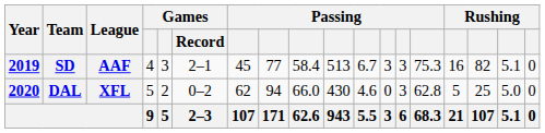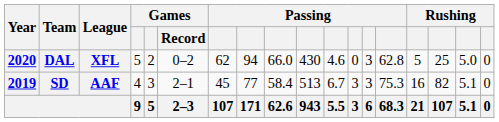 <table class="wikitable" style="text-align:center;">
 <tr>
 <th rowspan="2">Year</th>
 <th rowspan="2">Team</th>
 <th rowspan="2">League</th>
 <th colspan="3">Games</th>
 <th colspan="8">Passing</th>
 <th colspan="4">Rushing</th>
 </tr>
 <tr>
 <th></th>
 <th></th>
 <th>Record</th>
 <th></th>
 <th></th>
 <th></th>
 <th></th>
 <th></th>
 <th></th>
 <th></th>
 <th></th>
 <th></th>
 <th></th>
 <th></th>
 <th></th>
 </tr>
 <tr>
+<th><a href='#'>2020</a></th>
+<th><a href='#'>DAL</a></th>
+<th><a href='#'>XFL</a></th>
+<td>5</td>
+<td>2</td>
+<td>0–2</td>
+<td>62</td>
+<td>94</td>
+<td>66.0</td>
+<td>430</td>
+<td>4.6</td>
+<td>0</td>
+<td>3</td>
+<td>62.8</td>
+<td>5</td>
+<td>25</td>
+<td>5.0</td>
+<td>0</td>
+</tr>
+<tr>
 <th><a href='#'>2019</a></th>
 <th><a href='#'>SD</a></th>
 <th><a href='#'>AAF</a></th>
 <td>4</td>
 <td>3</td>
 <td>2–1</td>
 <td>45</td>
 <td>77</td>
 <td>58.4</td>
 <td>513</td>
 <td>6.7</td>
 <td>3</td>
 <td>3</td>
 <td>75.3</td>
 <td>16</td>
 <td>82</td>
 <td>5.1</td>
-<td>0</td>
-</tr>
-<tr>
-<th><a href='#'>2020</a></th>
-<th><a href='#'>DAL</a></th>
-<th><a href='#'>XFL</a></th>
-<td>5</td>
-<td>2</td>
-<td>0–2</td>
-<td>62</td>
-<td>94</td>
-<td>66.0</td>
-<td>430</td>
-<td>4.6</td>
-<td>0</td>
-<td>3</td>
-<td>62.8</td>
-<td>5</td>
-<td>25</td>
-<td>5.0</td>
 <td>0</td>
 </tr>
 <tr>
 <th colspan="3"></th>
 <th>9</th>
 <th>5</th>
 <th>2–3</th>
 <th>107</th>
 <th>171</th>
 <th>62.6</th>
 <th>943</th>
 <th>5.5</th>
 <th>3</th>
 <th>6</th>
 <th>68.3</th>
 <th>21</th>
 <th>107</th>
 <th>5.1</th>
 <th>0</th>
 </tr>
 </table>
